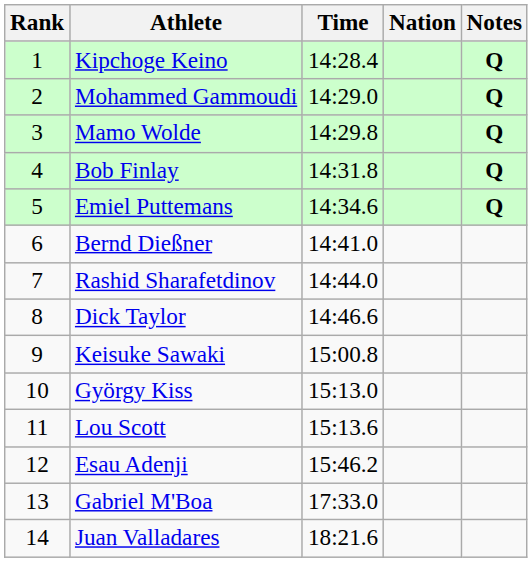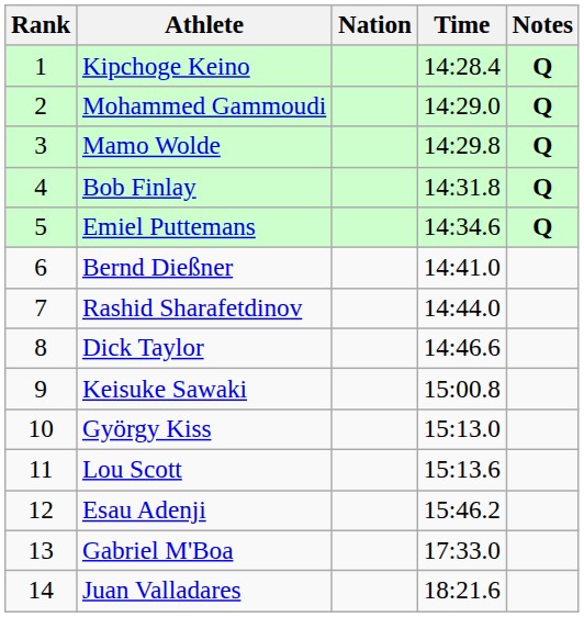 <table class="wikitable" style="text-align:center">
 <tr>
 <th>Rank</th>
 <th>Athlete</th>
+<th>Nation</th>
 <th>Time</th>
-<th>Nation</th>
 <th>Notes</th>
 </tr>
 <tr bgcolor=ccffcc>
 <td>1</td>
 <td align=left><a href='#'>Kipchoge Keino</a></td>
+<td align=left></td>
 <td>14:28.4</td>
-<td align=left></td>
 <td><strong>Q</strong></td>
 </tr>
 <tr bgcolor=ccffcc>
 <td>2</td>
 <td align=left><a href='#'>Mohammed Gammoudi</a></td>
+<td align=left></td>
 <td>14:29.0</td>
-<td align=left></td>
 <td><strong>Q</strong></td>
 </tr>
 <tr bgcolor=ccffcc>
 <td>3</td>
 <td align=left><a href='#'>Mamo Wolde</a></td>
+<td align=left></td>
 <td>14:29.8</td>
-<td align=left></td>
 <td><strong>Q</strong></td>
 </tr>
 <tr bgcolor=ccffcc>
 <td>4</td>
 <td align=left><a href='#'>Bob Finlay</a></td>
+<td align=left></td>
 <td>14:31.8</td>
-<td align=left></td>
 <td><strong>Q</strong></td>
 </tr>
 <tr bgcolor=ccffcc>
 <td>5</td>
 <td align=left><a href='#'>Emiel Puttemans</a></td>
+<td align=left></td>
 <td>14:34.6</td>
-<td align=left></td>
 <td><strong>Q</strong></td>
 </tr>
 <tr>
 <td>6</td>
 <td align=left><a href='#'>Bernd Dießner</a></td>
+<td align=left></td>
 <td>14:41.0</td>
-<td align=left></td>
 <td></td>
 </tr>
 <tr>
 <td>7</td>
 <td align=left><a href='#'>Rashid Sharafetdinov</a></td>
+<td align=left></td>
 <td>14:44.0</td>
-<td align=left></td>
 <td></td>
 </tr>
 <tr>
 <td>8</td>
 <td align=left><a href='#'>Dick Taylor</a></td>
+<td align=left></td>
 <td>14:46.6</td>
-<td align=left></td>
 <td></td>
 </tr>
 <tr>
 <td>9</td>
 <td align=left><a href='#'>Keisuke Sawaki</a></td>
+<td align=left></td>
 <td>15:00.8</td>
-<td align=left></td>
 <td></td>
 </tr>
 <tr>
 <td>10</td>
 <td align=left><a href='#'>György Kiss</a></td>
+<td align=left></td>
 <td>15:13.0</td>
-<td align=left></td>
 <td></td>
 </tr>
 <tr>
 <td>11</td>
 <td align=left><a href='#'>Lou Scott</a></td>
+<td align=left></td>
 <td>15:13.6</td>
-<td align=left></td>
 <td></td>
 </tr>
 <tr>
 <td>12</td>
 <td align=left><a href='#'>Esau Adenji</a></td>
+<td align=left></td>
 <td>15:46.2</td>
-<td align=left></td>
 <td></td>
 </tr>
 <tr>
 <td>13</td>
 <td align=left><a href='#'>Gabriel M'Boa</a></td>
+<td align=left></td>
 <td>17:33.0</td>
-<td align=left></td>
 <td></td>
 </tr>
 <tr>
 <td>14</td>
 <td align=left><a href='#'>Juan Valladares</a></td>
+<td align=left></td>
 <td>18:21.6</td>
-<td align=left></td>
 <td></td>
 </tr>
 </table>
